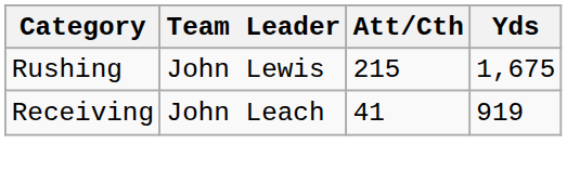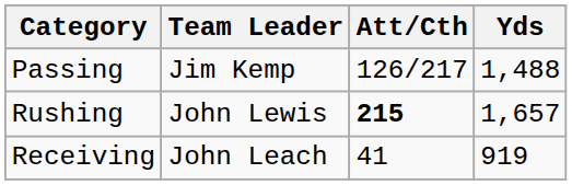 <table class="wikitable">
 <tr>
 <th>Category</th>
 <th>Team Leader</th>
 <th>Att/Cth</th>
 <th>Yds</th>
 </tr>
+<tr style="background: ##ddffdd;">
+<td>Passing</td>
+<td>Jim Kemp</td>
+<td>126/217</td>
+<td>1,488</td>
+</tr>
 <tr style="background: ##ffdddd;">
 <td>Rushing</td>
 <td>John Lewis</td>
-<td>215</td>
-<td>1,675</td>
+<td><strong>215</strong></td>
+<td>1,657</td>
 </tr>
 <tr style="background: ##ddffdd;">
 <td>Receiving</td>
 <td>John Leach</td>
 <td>41</td>
 <td>919</td>
 </tr>
 </table>
